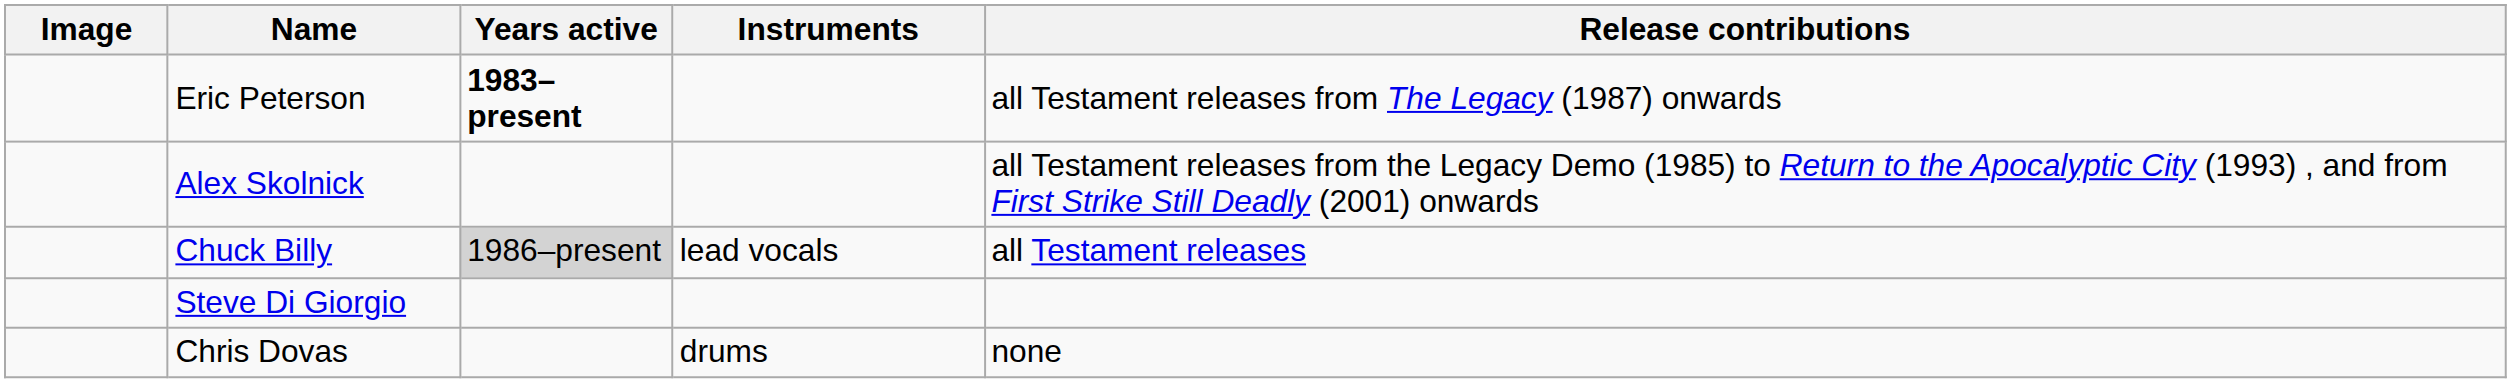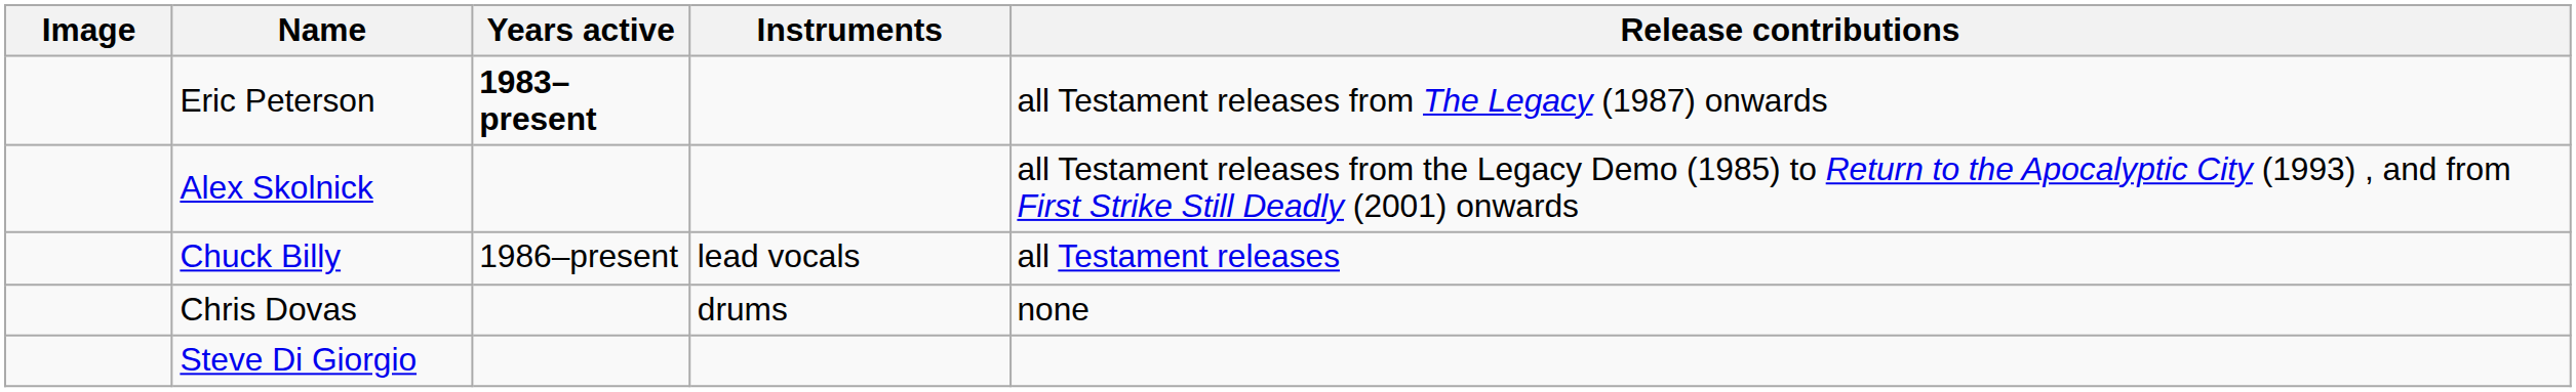 <table class="wikitable" border="1" width=100%>
 <tr>
 <th width="75">Image</th>
 <th width="140">Name</th>
 <th width="100">Years active</th>
 <th width="150">Instruments</th>
 <th>Release contributions</th>
 </tr>
 <tr>
 <td></td>
 <td>Eric Peterson</td>
 <td><strong>1983–present</strong></td>
 <td></td>
 <td>all Testament releases from <em><a href='#'>The Legacy</a></em> (1987) onwards</td>
 </tr>
 <tr>
 <td></td>
 <td><a href='#'>Alex Skolnick</a></td>
 <td></td>
 <td></td>
 <td>all Testament releases from the Legacy Demo (1985) to <em><a href='#'>Return to the Apocalyptic City</a></em> (1993) , and from <em><a href='#'>First Strike Still Deadly</a></em> (2001) onwards</td>
 </tr>
 <tr>
 <td></td>
 <td><a href='#'>Chuck Billy</a></td>
-<td style="background: lightgrey;">1986–present</td>
+<td>1986–present</td>
 <td>lead vocals</td>
 <td>all <a href='#'>Testament releases</a></td>
+</tr>
+<tr>
+<td></td>
+<td>Chris Dovas</td>
+<td></td>
+<td>drums</td>
+<td>none</td>
 </tr>
 <tr>
 <td></td>
 <td><a href='#'>Steve Di Giorgio</a></td>
 <td></td>
 <td></td>
 <td></td>
 </tr>
-<tr>
-<td></td>
-<td>Chris Dovas</td>
-<td></td>
-<td>drums</td>
-<td>none</td>
-</tr>
 </table>
